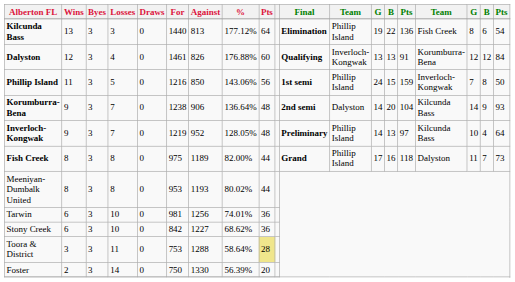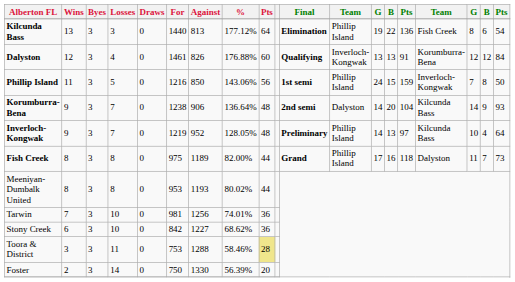 <table style="font-size: 85%; text-align: left;" class="wikitable">
 <tr>
 <th style="color:crimson">Alberton FL</th>
 <th style="color:crimson">Wins</th>
 <th style="color:crimson">Byes</th>
 <th style="color:crimson">Losses</th>
 <th style="color:crimson">Draws</th>
 <th style="color:crimson">For</th>
 <th style="color:crimson">Against</th>
 <th style="color:crimson">%</th>
 <th style="color:crimson">Pts</th>
 <th></th>
 <th style="color:green">Final</th>
 <th style="color:green">Team</th>
 <th style="color:green">G</th>
 <th style="color:green">B</th>
 <th style="color:green">Pts</th>
 <th style="color:green">Team</th>
 <th style="color:green">G</th>
 <th style="color:green">B</th>
 <th style="color:green">Pts</th>
 </tr>
 <tr>
 </tr>
 <tr>
 </tr>
 <tr>
 <td><strong>	Kilcunda Bass	</strong></td>
 <td>13</td>
 <td>3</td>
 <td>3</td>
 <td>0</td>
 <td>1440</td>
 <td>813</td>
 <td>177.12%</td>
 <td>64</td>
 <td></td>
 <td><strong>Elimination</strong></td>
 <td>Phillip Island</td>
 <td>19</td>
 <td>22</td>
 <td>136</td>
 <td>Fish Creek</td>
 <td>8</td>
 <td>6</td>
 <td>54</td>
 </tr>
 <tr>
 <td><strong>	Dalyston	</strong></td>
 <td>12</td>
 <td>3</td>
 <td>4</td>
 <td>0</td>
 <td>1461</td>
 <td>826</td>
 <td>176.88%</td>
 <td>60</td>
 <td></td>
 <td><strong>Qualifying</strong></td>
 <td>Inverloch-Kongwak</td>
 <td>13</td>
 <td>13</td>
 <td>91</td>
 <td>Korumburra-Bena</td>
 <td>12</td>
 <td>12</td>
 <td>84</td>
 </tr>
 <tr>
 <td><strong>	Phillip Island	</strong></td>
 <td>11</td>
 <td>3</td>
 <td>5</td>
 <td>0</td>
 <td>1216</td>
 <td>850</td>
 <td>143.06%</td>
 <td>56</td>
 <td></td>
 <td><strong>1st semi</strong></td>
 <td>Phillip Island</td>
 <td>24</td>
 <td>15</td>
 <td>159</td>
 <td>Inverloch-Kongwak</td>
 <td>7</td>
 <td>8</td>
 <td>50</td>
 </tr>
 <tr>
 <td><strong>	Korumburra-Bena	</strong></td>
 <td>9</td>
 <td>3</td>
 <td>7</td>
 <td>0</td>
 <td>1238</td>
 <td>906</td>
 <td>136.64%</td>
 <td>48</td>
 <td></td>
 <td><strong>2nd semi</strong></td>
 <td>Dalyston</td>
 <td>14</td>
 <td>20</td>
 <td>104</td>
 <td>Kilcunda Bass</td>
 <td>14</td>
 <td>9</td>
 <td>93</td>
 </tr>
 <tr>
 <td><strong>	Inverloch-Kongwak	</strong></td>
 <td>9</td>
 <td>3</td>
 <td>7</td>
 <td>0</td>
 <td>1219</td>
 <td>952</td>
 <td>128.05%</td>
 <td>48</td>
 <td></td>
 <td><strong>Preliminary</strong></td>
 <td>Phillip Island</td>
 <td>14</td>
 <td>13</td>
 <td>97</td>
 <td>Kilcunda Bass</td>
 <td>10</td>
 <td>4</td>
 <td>64</td>
 </tr>
 <tr>
 <td><strong>	Fish Creek</strong></td>
 <td>8</td>
 <td>3</td>
 <td>8</td>
 <td>0</td>
 <td>975</td>
 <td>1189</td>
 <td>82.00%</td>
 <td>44</td>
 <td></td>
 <td><strong>Grand</strong></td>
 <td>Phillip Island</td>
 <td>17</td>
 <td>16</td>
 <td>118</td>
 <td>Dalyston</td>
 <td>11</td>
 <td>7</td>
 <td>73</td>
 </tr>
 <tr>
 <td>Meeniyan-Dumbalk United</td>
 <td>8</td>
 <td>3</td>
 <td>8</td>
 <td>0</td>
 <td>953</td>
 <td>1193</td>
 <td>80.02%</td>
 <td>44</td>
 <td></td>
 </tr>
 <tr>
 <td>Tarwin</td>
-<td>6</td>
+<td>7</td>
 <td>3</td>
 <td>10</td>
 <td>0</td>
 <td>981</td>
 <td>1256</td>
 <td>74.01%</td>
 <td>36</td>
 <td></td>
 </tr>
 <tr>
 <td>Stony Creek</td>
 <td>6</td>
 <td>3</td>
 <td>10</td>
 <td>0</td>
 <td>842</td>
 <td>1227</td>
 <td>68.62%</td>
 <td>36</td>
 <td></td>
 </tr>
 <tr>
 <td>Toora & District</td>
 <td>3</td>
 <td>3</td>
 <td>11</td>
 <td>0</td>
 <td>753</td>
 <td>1288</td>
-<td>58.64%</td>
+<td>58.46%</td>
 <td style="background: khaki;">28</td>
 <td></td>
 </tr>
 <tr>
 <td>Foster</td>
 <td>2</td>
 <td>3</td>
 <td>14</td>
 <td>0</td>
 <td>750</td>
 <td>1330</td>
 <td>56.39%</td>
 <td>20</td>
 <td></td>
 </tr>
 <tr>
 </tr>
 </table>
